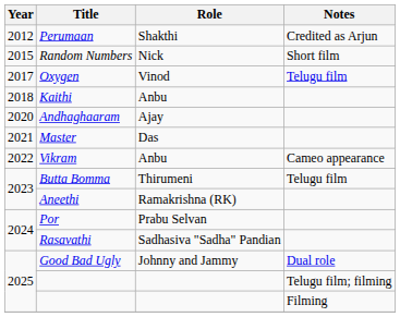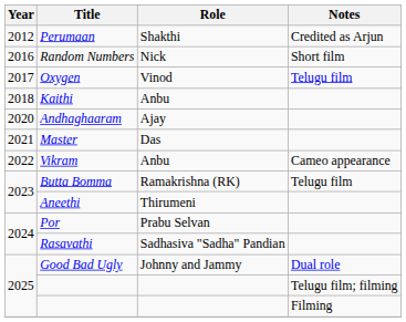 <table class="wikitable sortable">
 <tr>
 <th scope="col">Year</th>
 <th scope="col">Title</th>
 <th scope="col">Role</th>
 <th class="unsortable" scope="col">Notes</th>
 </tr>
 <tr>
 <td>2012</td>
 <td><em><a href='#'>Perumaan</a></em></td>
 <td>Shakthi</td>
 <td>Credited as Arjun</td>
 </tr>
 <tr>
-<td>2015</td>
+<td>2016</td>
 <td><em>Random Numbers</em></td>
 <td>Nick</td>
 <td>Short film</td>
 </tr>
 <tr>
 <td>2017</td>
 <td><em><a href='#'>Oxygen</a></em></td>
 <td>Vinod</td>
 <td><a href='#'>Telugu film</a></td>
 </tr>
 <tr>
 <td>2018</td>
 <td><em><a href='#'>Kaithi</a></em></td>
 <td>Anbu</td>
 <td></td>
 </tr>
 <tr>
 <td>2020</td>
 <td><em><a href='#'>Andhaghaaram</a></em></td>
 <td>Ajay</td>
 <td></td>
 </tr>
 <tr>
 <td>2021</td>
 <td><em><a href='#'>Master</a></em></td>
 <td>Das</td>
 <td></td>
 </tr>
 <tr>
 <td>2022</td>
 <td><em><a href='#'>Vikram</a></em></td>
 <td>Anbu</td>
 <td>Cameo appearance</td>
 </tr>
 <tr>
 <td rowspan="2">2023</td>
 <td><em><a href='#'>Butta Bomma</a></em></td>
-<td>Thirumeni</td>
+<td>Ramakrishna (RK)</td>
 <td>Telugu film</td>
 </tr>
 <tr>
 <td><em><a href='#'>Aneethi</a></em></td>
-<td>Ramakrishna (RK)</td>
+<td>Thirumeni</td>
 <td></td>
 </tr>
 <tr>
 <td rowspan=2>2024</td>
 <td><em><a href='#'>Por</a></em></td>
 <td>Prabu Selvan</td>
 <td></td>
 </tr>
 <tr>
 <td><em><a href='#'>Rasavathi</a></em></td>
 <td>Sadhasiva "Sadha" Pandian</td>
 <td></td>
 </tr>
 <tr>
 <td rowspan="3">2025</td>
 <td><em><a href='#'>Good Bad Ugly</a></em></td>
 <td>Johnny and Jammy</td>
 <td><a href='#'>Dual role</a></td>
 </tr>
 <tr>
 <td></td>
 <td></td>
 <td>Telugu film; filming</td>
 </tr>
 <tr>
 <td></td>
 <td></td>
 <td>Filming</td>
 </tr>
 <tr>
 </tr>
 </table>
